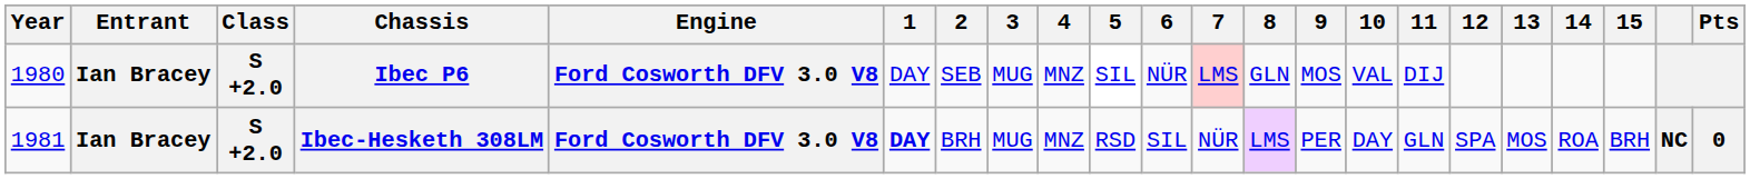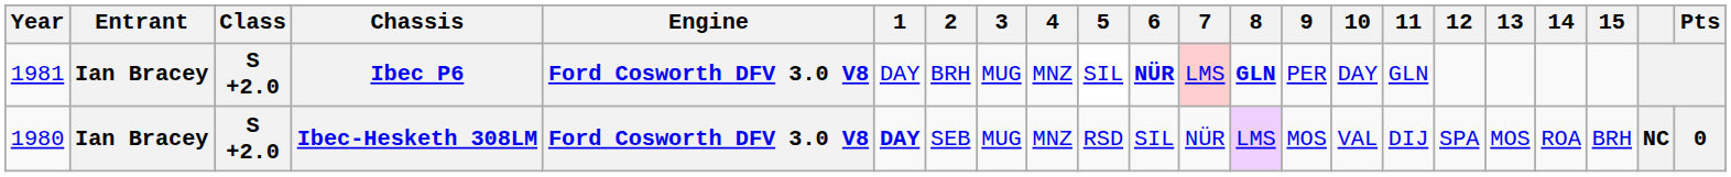 <table class="wikitable" style="text-align:center; font-size:90%">
 <tr>
 <th>Year</th>
 <th>Entrant</th>
 <th>Class</th>
 <th>Chassis</th>
 <th>Engine</th>
 <th>1</th>
 <th>2</th>
 <th>3</th>
 <th>4</th>
 <th>5</th>
 <th>6</th>
 <th>7</th>
 <th>8</th>
 <th>9</th>
 <th>10</th>
 <th>11</th>
 <th>12</th>
 <th>13</th>
 <th>14</th>
 <th>15</th>
 <th></th>
 <th>Pts</th>
 </tr>
 <tr>
-<td><a href='#'>1980</a></td>
+<td><a href='#'>1981</a></td>
 <th>Ian Bracey</th>
 <th>S<br>+2.0</th>
 <th><a href='#'>Ibec P6</a></th>
 <th><a href='#'>Ford Cosworth DFV</a> 3.0 <a href='#'>V8</a></th>
 <td><a href='#'>DAY</a></td>
-<td><a href='#'>SEB</a></td>
+<td><a href='#'>BRH</a></td>
 <td><a href='#'>MUG</a></td>
 <td><a href='#'>MNZ</a></td>
 <td style="background:#FFFFFF;"><a href='#'>SIL</a><br></td>
-<td><a href='#'>NÜR</a></td>
+<td><strong><a href='#'>NÜR</a></strong></td>
 <td style="background:#FFCFCF;"><a href='#'>LMS</a><br></td>
+<td><strong><a href='#'>GLN</a></strong></td>
+<td><a href='#'>PER</a></td>
+<td><a href='#'>DAY</a></td>
 <td><a href='#'>GLN</a></td>
-<td><a href='#'>MOS</a></td>
-<td><a href='#'>VAL</a></td>
-<td><a href='#'>DIJ</a></td>
 <td></td>
 <td></td>
 <td></td>
 <td></td>
 <th colspan=2></th>
 </tr>
 <tr>
-<td><a href='#'>1981</a></td>
+<td><a href='#'>1980</a></td>
 <th>Ian Bracey</th>
 <th>S<br>+2.0</th>
 <th><a href='#'>Ibec-Hesketh 308LM</a></th>
 <th><a href='#'>Ford Cosworth DFV</a> 3.0 <a href='#'>V8</a></th>
 <td><strong><a href='#'>DAY</a></strong></td>
-<td><a href='#'>BRH</a></td>
+<td><a href='#'>SEB</a></td>
 <td><a href='#'>MUG</a></td>
 <td><a href='#'>MNZ</a></td>
 <td><a href='#'>RSD</a></td>
 <td><a href='#'>SIL</a></td>
 <td><a href='#'>NÜR</a></td>
 <td style="background:#EFCFFF;"><a href='#'>LMS</a><br></td>
-<td><a href='#'>PER</a></td>
-<td><a href='#'>DAY</a></td>
-<td><a href='#'>GLN</a></td>
+<td><a href='#'>MOS</a></td>
+<td><a href='#'>VAL</a></td>
+<td><a href='#'>DIJ</a></td>
 <td><a href='#'>SPA</a></td>
 <td><a href='#'>MOS</a></td>
 <td><a href='#'>ROA</a></td>
 <td><a href='#'>BRH</a></td>
 <th>NC</th>
 <th>0</th>
 </tr>
 </table>
